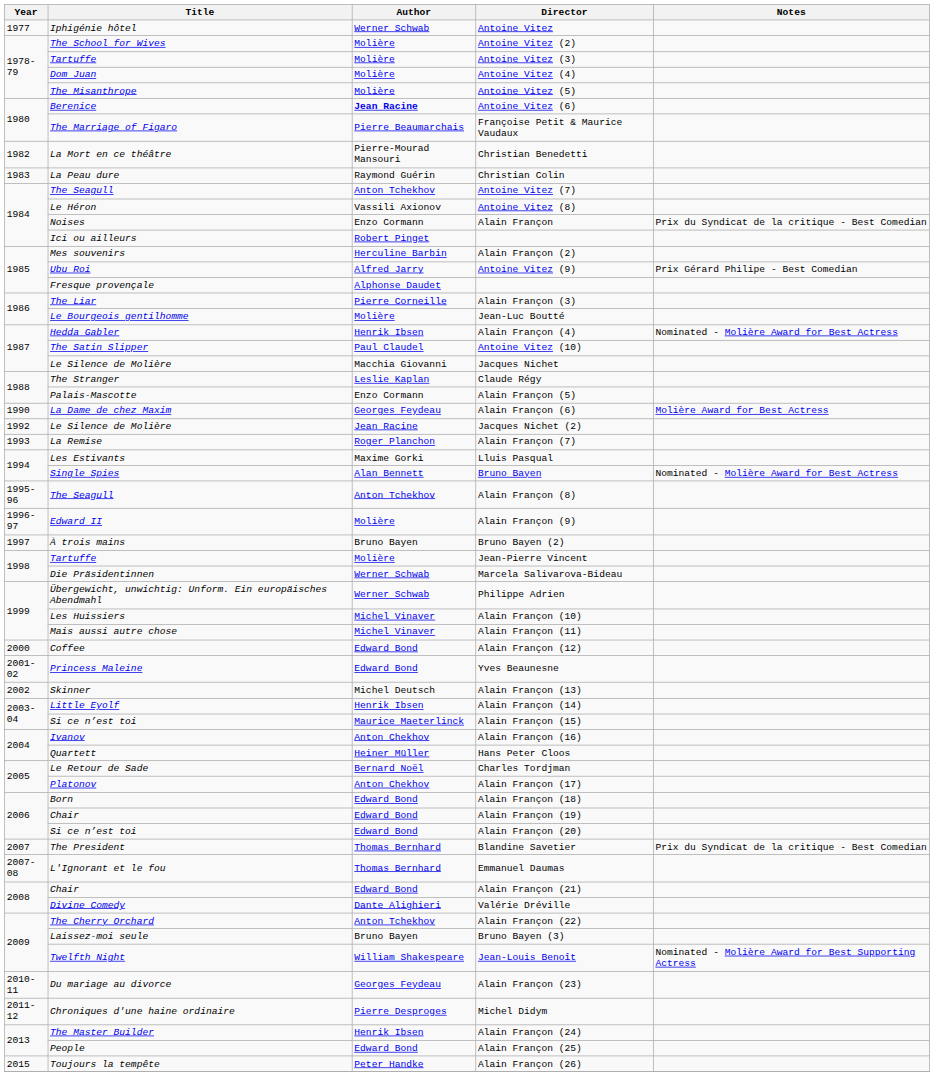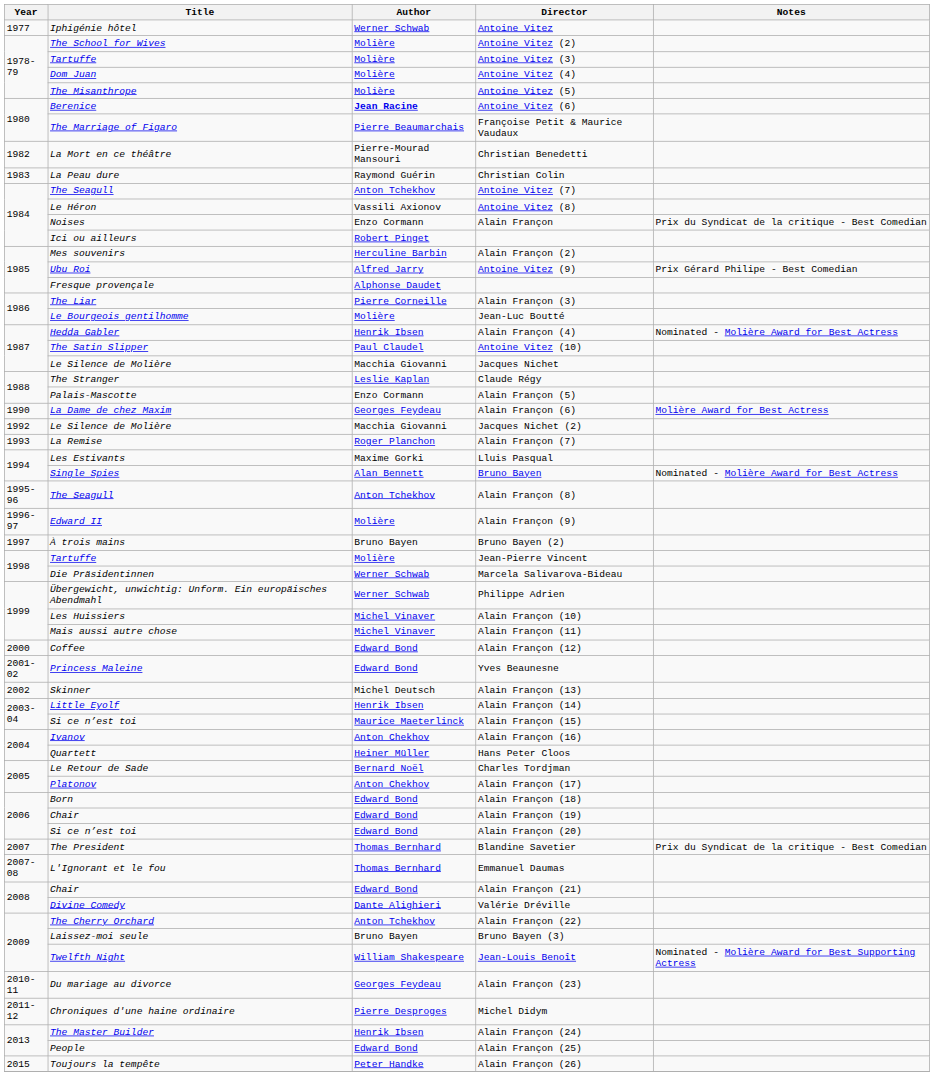 <table class="wikitable">
 <tr>
 <th>Year</th>
 <th>Title</th>
 <th>Author</th>
 <th>Director</th>
 <th>Notes</th>
 </tr>
 <tr>
 <td>1977</td>
 <td><em>Iphigénie hôtel</em></td>
 <td><a href='#'>Werner Schwab</a></td>
 <td><a href='#'>Antoine Vitez</a></td>
 <td></td>
 </tr>
 <tr>
 <td rowspan=4>1978-79</td>
 <td><em><a href='#'>The School for Wives</a></em></td>
 <td><a href='#'>Molière</a></td>
 <td><a href='#'>Antoine Vitez</a> (2)</td>
 <td></td>
 </tr>
 <tr>
 <td><em><a href='#'>Tartuffe</a></em></td>
 <td><a href='#'>Molière</a></td>
 <td><a href='#'>Antoine Vitez</a> (3)</td>
 <td></td>
 </tr>
 <tr>
 <td><em><a href='#'>Dom Juan</a></em></td>
 <td><a href='#'>Molière</a></td>
 <td><a href='#'>Antoine Vitez</a> (4)</td>
 <td></td>
 </tr>
 <tr>
 <td><em><a href='#'>The Misanthrope</a></em></td>
 <td><a href='#'>Molière</a></td>
 <td><a href='#'>Antoine Vitez</a> (5)</td>
 <td></td>
 </tr>
 <tr>
 <td rowspan=2>1980</td>
 <td><em><a href='#'>Berenice</a></em></td>
 <td><strong><a href='#'>Jean Racine</a></strong></td>
 <td><a href='#'>Antoine Vitez</a> (6)</td>
 <td></td>
 </tr>
 <tr>
 <td><em><a href='#'>The Marriage of Figaro</a></em></td>
 <td><a href='#'>Pierre Beaumarchais</a></td>
 <td>Françoise Petit & Maurice Vaudaux</td>
 <td></td>
 </tr>
 <tr>
 <td>1982</td>
 <td><em>La Mort en ce théâtre</em></td>
 <td>Pierre-Mourad Mansouri</td>
 <td>Christian Benedetti</td>
 <td></td>
 </tr>
 <tr>
 <td>1983</td>
 <td><em>La Peau dure</em></td>
 <td>Raymond Guérin</td>
 <td>Christian Colin</td>
 <td></td>
 </tr>
 <tr>
 <td rowspan=4>1984</td>
 <td><em><a href='#'>The Seagull</a></em></td>
 <td><a href='#'>Anton Tchekhov</a></td>
 <td><a href='#'>Antoine Vitez</a> (7)</td>
 <td></td>
 </tr>
 <tr>
 <td><em>Le Héron</em></td>
 <td>Vassili Axionov</td>
 <td><a href='#'>Antoine Vitez</a> (8)</td>
 <td></td>
 </tr>
 <tr>
 <td><em>Noises</em></td>
 <td>Enzo Cormann</td>
 <td>Alain Françon</td>
 <td>Prix du Syndicat de la critique - Best Comedian</td>
 </tr>
 <tr>
 <td><em>Ici ou ailleurs</em></td>
 <td><a href='#'>Robert Pinget</a></td>
 <td></td>
 <td></td>
 </tr>
 <tr>
 <td rowspan=3>1985</td>
 <td><em>Mes souvenirs</em></td>
 <td><a href='#'>Herculine Barbin</a></td>
 <td>Alain Françon (2)</td>
 <td></td>
 </tr>
 <tr>
 <td><em><a href='#'>Ubu Roi</a></em></td>
 <td><a href='#'>Alfred Jarry</a></td>
 <td><a href='#'>Antoine Vitez</a> (9)</td>
 <td>Prix Gérard Philipe - Best Comedian</td>
 </tr>
 <tr>
 <td><em>Fresque provençale</em></td>
 <td><a href='#'>Alphonse Daudet</a></td>
 <td></td>
 <td></td>
 </tr>
 <tr>
 <td rowspan=2>1986</td>
 <td><em><a href='#'>The Liar</a></em></td>
 <td><a href='#'>Pierre Corneille</a></td>
 <td>Alain Françon (3)</td>
 <td></td>
 </tr>
 <tr>
 <td><em><a href='#'>Le Bourgeois gentilhomme</a></em></td>
 <td><a href='#'>Molière</a></td>
 <td>Jean-Luc Boutté</td>
 <td></td>
 </tr>
 <tr>
 <td rowspan=3>1987</td>
 <td><em><a href='#'>Hedda Gabler</a></em></td>
 <td><a href='#'>Henrik Ibsen</a></td>
 <td>Alain Françon (4)</td>
 <td>Nominated - <a href='#'>Molière Award for Best Actress</a></td>
 </tr>
 <tr>
 <td><em><a href='#'>The Satin Slipper</a></em></td>
 <td><a href='#'>Paul Claudel</a></td>
 <td><a href='#'>Antoine Vitez</a> (10)</td>
 <td></td>
 </tr>
 <tr>
 <td><em>Le Silence de Molière</em></td>
 <td>Macchia Giovanni</td>
 <td>Jacques Nichet</td>
 <td></td>
 </tr>
 <tr>
 <td rowspan=2>1988</td>
 <td><em>The Stranger</em></td>
 <td><a href='#'>Leslie Kaplan</a></td>
 <td>Claude Régy</td>
 <td></td>
 </tr>
 <tr>
 <td><em>Palais-Mascotte</em></td>
 <td>Enzo Cormann</td>
 <td>Alain Françon (5)</td>
 <td></td>
 </tr>
 <tr>
 <td rowspan=1>1990</td>
 <td><em><a href='#'>La Dame de chez Maxim</a></em></td>
 <td><a href='#'>Georges Feydeau</a></td>
 <td>Alain Françon (6)</td>
 <td><a href='#'>Molière Award for Best Actress</a></td>
 </tr>
 <tr>
 <td rowspan=1>1992</td>
 <td><em>Le Silence de Molière</em></td>
-<td><a href='#'>Jean Racine</a></td>
+<td>Macchia Giovanni</td>
 <td>Jacques Nichet (2)</td>
 <td></td>
 </tr>
 <tr>
 <td rowspan=1>1993</td>
 <td><em>La Remise</em></td>
 <td><a href='#'>Roger Planchon</a></td>
 <td>Alain Françon (7)</td>
 <td></td>
 </tr>
 <tr>
 <td rowspan=2>1994</td>
 <td><em>Les Estivants</em></td>
 <td>Maxime Gorki</td>
 <td>Lluis Pasqual</td>
 <td></td>
 </tr>
 <tr>
 <td><em><a href='#'>Single Spies</a></em></td>
 <td><a href='#'>Alan Bennett</a></td>
 <td><a href='#'>Bruno Bayen</a></td>
 <td>Nominated - <a href='#'>Molière Award for Best Actress</a></td>
 </tr>
 <tr>
 <td rowspan=1>1995-96</td>
 <td><em><a href='#'>The Seagull</a></em></td>
 <td><a href='#'>Anton Tchekhov</a></td>
 <td>Alain Françon (8)</td>
 <td></td>
 </tr>
 <tr>
 <td rowspan=1>1996-97</td>
 <td><em><a href='#'>Edward II</a></em></td>
 <td><a href='#'>Molière</a></td>
 <td>Alain Françon (9)</td>
 <td></td>
 </tr>
 <tr>
 <td rowspan=1>1997</td>
 <td><em>À trois mains</em></td>
 <td>Bruno Bayen</td>
 <td>Bruno Bayen (2)</td>
 <td></td>
 </tr>
 <tr>
 <td rowspan=2>1998</td>
 <td><em><a href='#'>Tartuffe</a></em></td>
 <td><a href='#'>Molière</a></td>
 <td>Jean-Pierre Vincent</td>
 <td></td>
 </tr>
 <tr>
 <td><em>Die Präsidentinnen</em></td>
 <td><a href='#'>Werner Schwab</a></td>
 <td>Marcela Salivarova-Bideau</td>
 <td></td>
 </tr>
 <tr>
 <td rowspan=3>1999</td>
 <td><em>Übergewicht, unwichtig: Unform. Ein europäisches Abendmahl</em></td>
 <td><a href='#'>Werner Schwab</a></td>
 <td>Philippe Adrien</td>
 <td></td>
 </tr>
 <tr>
 <td><em>Les Huissiers</em></td>
 <td><a href='#'>Michel Vinaver</a></td>
 <td>Alain Françon (10)</td>
 <td></td>
 </tr>
 <tr>
 <td><em>Mais aussi autre chose</em></td>
 <td><a href='#'>Michel Vinaver</a></td>
 <td>Alain Françon (11)</td>
 <td></td>
 </tr>
 <tr>
 <td rowspan=1>2000</td>
 <td><em>Coffee</em></td>
 <td><a href='#'>Edward Bond</a></td>
 <td>Alain Françon (12)</td>
 <td></td>
 </tr>
 <tr>
 <td rowspan=1>2001-02</td>
 <td><em><a href='#'>Princess Maleine</a></em></td>
 <td><a href='#'>Edward Bond</a></td>
 <td>Yves Beaunesne</td>
 <td></td>
 </tr>
 <tr>
 <td rowspan=1>2002</td>
 <td><em>Skinner</em></td>
 <td>Michel Deutsch</td>
 <td>Alain Françon (13)</td>
 <td></td>
 </tr>
 <tr>
 <td rowspan=2>2003-04</td>
 <td><em><a href='#'>Little Eyolf</a></em></td>
 <td><a href='#'>Henrik Ibsen</a></td>
 <td>Alain Françon (14)</td>
 <td></td>
 </tr>
 <tr>
 <td><em>Si ce n’est toi</em></td>
 <td><a href='#'>Maurice Maeterlinck</a></td>
 <td>Alain Françon (15)</td>
 <td></td>
 </tr>
 <tr>
 <td rowspan=2>2004</td>
 <td><em><a href='#'>Ivanov</a></em></td>
 <td><a href='#'>Anton Chekhov</a></td>
 <td>Alain Françon (16)</td>
 <td></td>
 </tr>
 <tr>
 <td><em>Quartett</em></td>
 <td><a href='#'>Heiner Müller</a></td>
 <td>Hans Peter Cloos</td>
 <td></td>
 </tr>
 <tr>
 <td rowspan=2>2005</td>
 <td><em>Le Retour de Sade</em></td>
 <td><a href='#'>Bernard Noël</a></td>
 <td>Charles Tordjman</td>
 <td></td>
 </tr>
 <tr>
 <td><em><a href='#'>Platonov</a></em></td>
 <td><a href='#'>Anton Chekhov</a></td>
 <td>Alain Françon (17)</td>
 <td></td>
 </tr>
 <tr>
 <td rowspan=3>2006</td>
 <td><em>Born</em></td>
 <td><a href='#'>Edward Bond</a></td>
 <td>Alain Françon (18)</td>
 <td></td>
 </tr>
 <tr>
 <td><em>Chair</em></td>
 <td><a href='#'>Edward Bond</a></td>
 <td>Alain Françon (19)</td>
 <td></td>
 </tr>
 <tr>
 <td><em>Si ce n’est toi</em></td>
 <td><a href='#'>Edward Bond</a></td>
 <td>Alain Françon (20)</td>
 <td></td>
 </tr>
 <tr>
 <td rowspan=1>2007</td>
 <td><em>The President</em></td>
 <td><a href='#'>Thomas Bernhard</a></td>
 <td>Blandine Savetier</td>
 <td>Prix du Syndicat de la critique - Best Comedian</td>
 </tr>
 <tr>
 <td rowspan=1>2007-08</td>
 <td><em>L'Ignorant et le fou</em></td>
 <td><a href='#'>Thomas Bernhard</a></td>
 <td>Emmanuel Daumas</td>
 <td></td>
 </tr>
 <tr>
 <td rowspan=2>2008</td>
 <td><em>Chair</em></td>
 <td><a href='#'>Edward Bond</a></td>
 <td>Alain Françon (21)</td>
 <td></td>
 </tr>
 <tr>
 <td><em><a href='#'>Divine Comedy</a></em></td>
 <td><a href='#'>Dante Alighieri</a></td>
 <td>Valérie Dréville</td>
 <td></td>
 </tr>
 <tr>
 <td rowspan=3>2009</td>
 <td><em><a href='#'>The Cherry Orchard</a></em></td>
 <td><a href='#'>Anton Tchekhov</a></td>
 <td>Alain Françon (22)</td>
 <td></td>
 </tr>
 <tr>
 <td><em>Laissez-moi seule</em></td>
 <td>Bruno Bayen</td>
 <td>Bruno Bayen (3)</td>
 <td></td>
 </tr>
 <tr>
 <td><em><a href='#'>Twelfth Night</a></em></td>
 <td><a href='#'>William Shakespeare</a></td>
 <td><a href='#'>Jean-Louis Benoît</a></td>
 <td>Nominated - <a href='#'>Molière Award for Best Supporting Actress</a></td>
 </tr>
 <tr>
 <td rowspan=1>2010-11</td>
 <td><em>Du mariage au divorce</em></td>
 <td><a href='#'>Georges Feydeau</a></td>
 <td>Alain Françon (23)</td>
 <td></td>
 </tr>
 <tr>
 <td rowspan=1>2011-12</td>
 <td><em>Chroniques d'une haine ordinaire</em></td>
 <td><a href='#'>Pierre Desproges</a></td>
 <td>Michel Didym</td>
 <td></td>
 </tr>
 <tr>
 <td rowspan=2>2013</td>
 <td><em><a href='#'>The Master Builder</a></em></td>
 <td><a href='#'>Henrik Ibsen</a></td>
 <td>Alain Françon (24)</td>
 <td></td>
 </tr>
 <tr>
 <td><em>People</em></td>
 <td><a href='#'>Edward Bond</a></td>
 <td>Alain Françon (25)</td>
 <td></td>
 </tr>
 <tr>
 <td rowspan=1>2015</td>
 <td><em>Toujours la tempête</em></td>
 <td><a href='#'>Peter Handke</a></td>
 <td>Alain Françon (26)</td>
 <td></td>
 </tr>
 <tr>
 </tr>
 </table>
